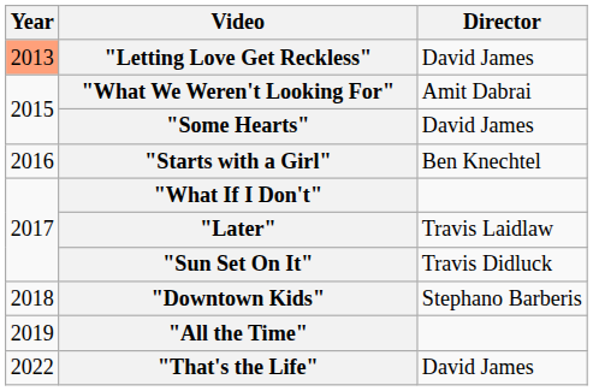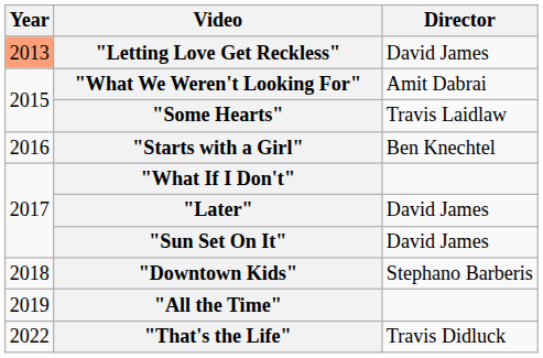 <table class="wikitable plainrowheaders">
 <tr>
 <th>Year</th>
 <th style="width:16em;">Video</th>
 <th>Director</th>
 </tr>
 <tr>
 <td style="background: lightsalmon;">2013</td>
 <th scope="row">"Letting Love Get Reckless"</th>
 <td>David James</td>
 </tr>
 <tr>
 <td rowspan="2">2015</td>
 <th scope="row">"What We Weren't Looking For"</th>
 <td>Amit Dabrai</td>
 </tr>
 <tr>
 <th scope="row">"Some Hearts"</th>
-<td>David James</td>
+<td>Travis Laidlaw</td>
 </tr>
 <tr>
 <td>2016</td>
 <th scope="row">"Starts with a Girl"</th>
 <td>Ben Knechtel</td>
 </tr>
 <tr>
 <td rowspan="3">2017</td>
 <th scope="row">"What If I Don't"</th>
 <td></td>
 </tr>
 <tr>
 <th scope="row">"Later"</th>
-<td>Travis Laidlaw</td>
+<td>David James</td>
 </tr>
 <tr>
 <th scope="row">"Sun Set On It"</th>
-<td>Travis Didluck</td>
+<td>David James</td>
 </tr>
 <tr>
 <td>2018</td>
 <th scope="row">"Downtown Kids"</th>
 <td>Stephano Barberis</td>
 </tr>
 <tr>
 <td>2019</td>
 <th scope="row">"All the Time"</th>
 <td></td>
 </tr>
 <tr>
 <td>2022</td>
 <th scope="row">"That's the Life"</th>
-<td>David James</td>
+<td>Travis Didluck</td>
 </tr>
 </table>
